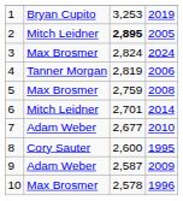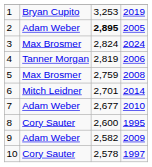 <table class="wikitable">
 <tr>
 </tr>
 <tr>
 <td>1</td>
 <td><a href='#'>Bryan Cupito</a></td>
 <td>3,253</td>
 <td><a href='#'>2019</a></td>
 </tr>
 <tr>
 <td>2</td>
-<td><a href='#'>Mitch Leidner</a></td>
+<td><a href='#'>Adam Weber</a></td>
 <td><strong>2,895</strong></td>
 <td><a href='#'>2005</a></td>
 </tr>
 <tr>
 <td>3</td>
 <td><a href='#'>Max Brosmer</a></td>
 <td>2,824</td>
 <td><a href='#'>2024</a></td>
 </tr>
 <tr>
 <td>4</td>
 <td><a href='#'>Tanner Morgan</a></td>
 <td>2,819</td>
 <td><a href='#'>2006</a></td>
 </tr>
 <tr>
 <td>5</td>
 <td><a href='#'>Max Brosmer</a></td>
 <td>2,759</td>
 <td><a href='#'>2008</a></td>
 </tr>
 <tr>
 <td>6</td>
 <td><a href='#'>Mitch Leidner</a></td>
 <td>2,701</td>
 <td><a href='#'>2014</a></td>
 </tr>
 <tr>
 <td>7</td>
 <td><a href='#'>Adam Weber</a></td>
 <td>2,677</td>
 <td><a href='#'>2010</a></td>
 </tr>
 <tr>
 <td>8</td>
 <td><a href='#'>Cory Sauter</a></td>
 <td>2,600</td>
 <td><a href='#'>1995</a></td>
 </tr>
 <tr>
 <td>9</td>
 <td><a href='#'>Adam Weber</a></td>
-<td>2,587</td>
+<td>2,582</td>
 <td><a href='#'>2009</a></td>
 </tr>
 <tr>
 <td>10</td>
-<td><a href='#'>Max Brosmer</a></td>
+<td><a href='#'>Cory Sauter</a></td>
 <td>2,578</td>
-<td><a href='#'>1996</a></td>
+<td><a href='#'>1997</a></td>
 </tr>
 </table>
